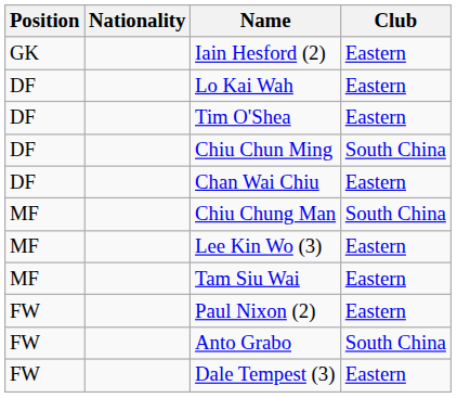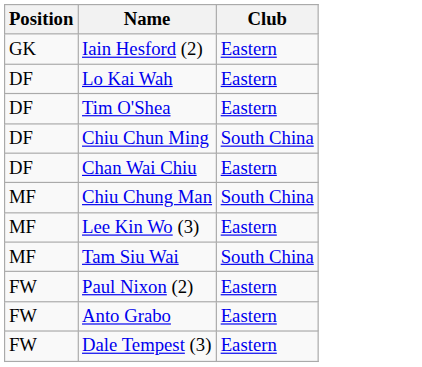 <table class="wikitable">
 <tr>
 <th>Position</th>
-<th>Nationality</th>
 <th>Name</th>
 <th>Club</th>
 </tr>
 <tr>
 <td>GK</td>
-<td></td>
 <td><a href='#'>Iain Hesford</a> (2)</td>
 <td><a href='#'>Eastern</a></td>
 </tr>
 <tr>
 <td>DF</td>
-<td></td>
 <td><a href='#'>Lo Kai Wah</a></td>
 <td><a href='#'>Eastern</a></td>
 </tr>
 <tr>
 <td>DF</td>
-<td></td>
 <td><a href='#'>Tim O'Shea</a></td>
 <td><a href='#'>Eastern</a></td>
 </tr>
 <tr>
 <td>DF</td>
-<td></td>
 <td><a href='#'>Chiu Chun Ming</a></td>
 <td><a href='#'>South China</a></td>
 </tr>
 <tr>
 <td>DF</td>
-<td></td>
 <td><a href='#'>Chan Wai Chiu</a></td>
 <td><a href='#'>Eastern</a></td>
 </tr>
 <tr>
 <td>MF</td>
-<td></td>
 <td><a href='#'>Chiu Chung Man</a></td>
 <td><a href='#'>South China</a></td>
 </tr>
 <tr>
 <td>MF</td>
-<td></td>
 <td><a href='#'>Lee Kin Wo</a> (3)</td>
 <td><a href='#'>Eastern</a></td>
 </tr>
 <tr>
 <td>MF</td>
-<td></td>
 <td><a href='#'>Tam Siu Wai</a></td>
-<td><a href='#'>Eastern</a></td>
+<td><a href='#'>South China</a></td>
 </tr>
 <tr>
 <td>FW</td>
-<td></td>
 <td><a href='#'>Paul Nixon</a> (2)</td>
 <td><a href='#'>Eastern</a></td>
 </tr>
 <tr>
 <td>FW</td>
-<td></td>
 <td><a href='#'>Anto Grabo</a></td>
-<td><a href='#'>South China</a></td>
+<td><a href='#'>Eastern</a></td>
 </tr>
 <tr>
 <td>FW</td>
-<td></td>
 <td><a href='#'>Dale Tempest</a> (3)</td>
 <td><a href='#'>Eastern</a></td>
 </tr>
 </table>
